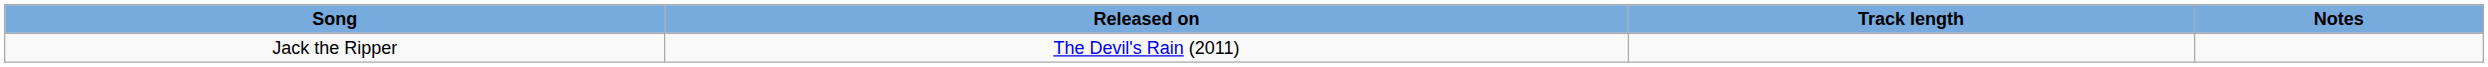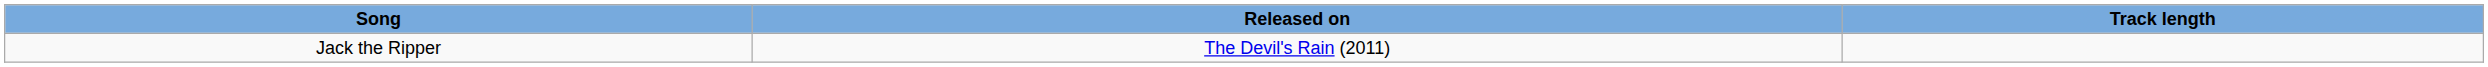 <table class="wikitable" style="margin:0.5em auto; clear:both; font-size:.9em; text-align:center; width:100%">
 <tr>
 <th style="background: #7ad;">Song</th>
 <th style="background: #7ad;">Released on</th>
 <th style="background: #7ad;">Track length</th>
-<th style="background: #7ad;">Notes</th>
 </tr>
 <tr>
 <td>Jack the Ripper</td>
 <td><a href='#'>The Devil's Rain</a> (2011)</td>
 <td></td>
-<td></td>
 </tr>
 </table>
